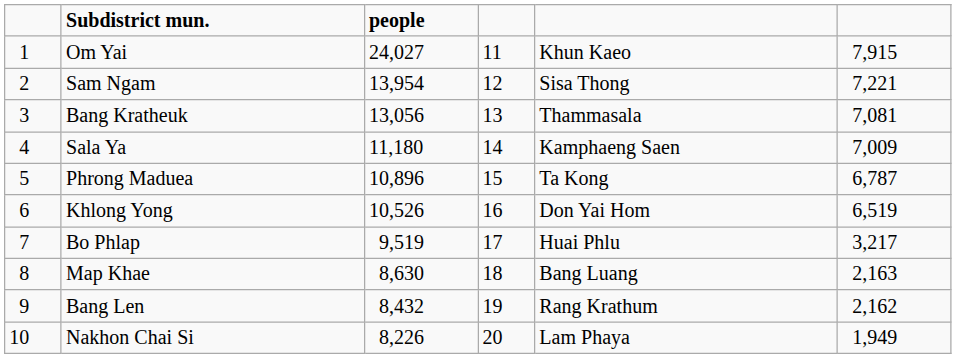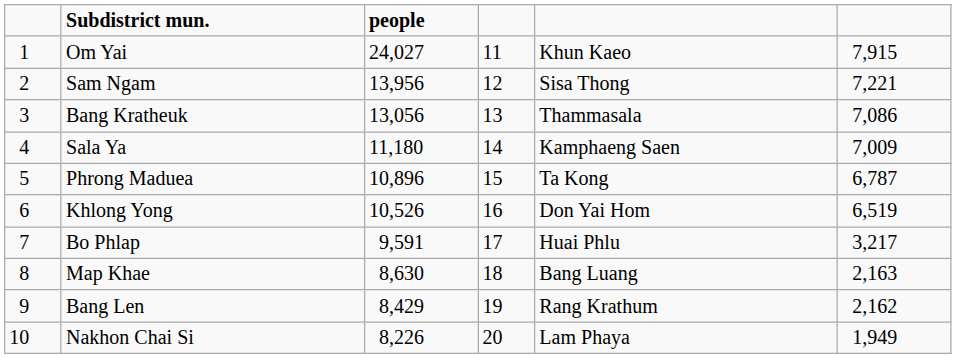 <table class="wikitable" style= "width:60%;">
 <tr>
 <td scope="col" style="width:6%;"> </td>
 <td scope="col" style="width:32%;"><strong>Subdistrict mun.</strong></td>
 <td scope="col" style="width:12%;"><strong>people</strong></td>
 <td scope="col" style="width:6%;"> </td>
 <td scope="col" style="width:32%;"> </td>
 <td scope="col" style="width:12%;"> </td>
 </tr>
 <tr>
 <td scope="row">  1</td>
 <td>Om Yai</td>
 <td>24,027</td>
 <td>11</td>
 <td>Khun Kaeo</td>
 <td>  7,915</td>
 </tr>
 <tr>
 <td scope="row">  2</td>
 <td>Sam Ngam</td>
-<td>13,954</td>
+<td>13,956</td>
 <td>12</td>
 <td>Sisa Thong</td>
 <td>  7,221</td>
 </tr>
 <tr>
 <td scope="row">  3</td>
 <td>Bang Kratheuk</td>
 <td>13,056</td>
 <td>13</td>
 <td>Thammasala</td>
-<td>  7,081</td>
+<td>  7,086</td>
 </tr>
 <tr>
 <td scope="row">  4</td>
 <td>Sala Ya</td>
 <td>11,180</td>
 <td>14</td>
 <td>Kamphaeng Saen</td>
 <td>  7,009</td>
 </tr>
 <tr>
 <td scope="row">  5</td>
 <td>Phrong Maduea</td>
 <td>10,896</td>
 <td>15</td>
 <td>Ta Kong</td>
 <td>  6,787</td>
 </tr>
 <tr>
 <td scope="row">  6</td>
 <td>Khlong Yong</td>
 <td>10,526</td>
 <td>16</td>
 <td>Don Yai Hom</td>
 <td>  6,519</td>
 </tr>
 <tr>
 <td scope="row">  7</td>
 <td>Bo Phlap</td>
-<td>  9,519</td>
+<td>  9,591</td>
 <td>17</td>
 <td>Huai Phlu</td>
 <td>  3,217</td>
 </tr>
 <tr>
 <td scope="row">  8</td>
 <td>Map Khae</td>
 <td>  8,630</td>
 <td>18</td>
 <td>Bang Luang</td>
 <td>  2,163</td>
 </tr>
 <tr>
 <td scope="row">  9</td>
 <td>Bang Len</td>
-<td>  8,432</td>
+<td>  8,429</td>
 <td>19</td>
 <td>Rang Krathum</td>
 <td>  2,162</td>
 </tr>
 <tr>
 <td scope="row">10</td>
 <td>Nakhon Chai Si</td>
 <td>  8,226</td>
 <td>20</td>
 <td>Lam Phaya</td>
 <td>  1,949</td>
 </tr>
 </table>
